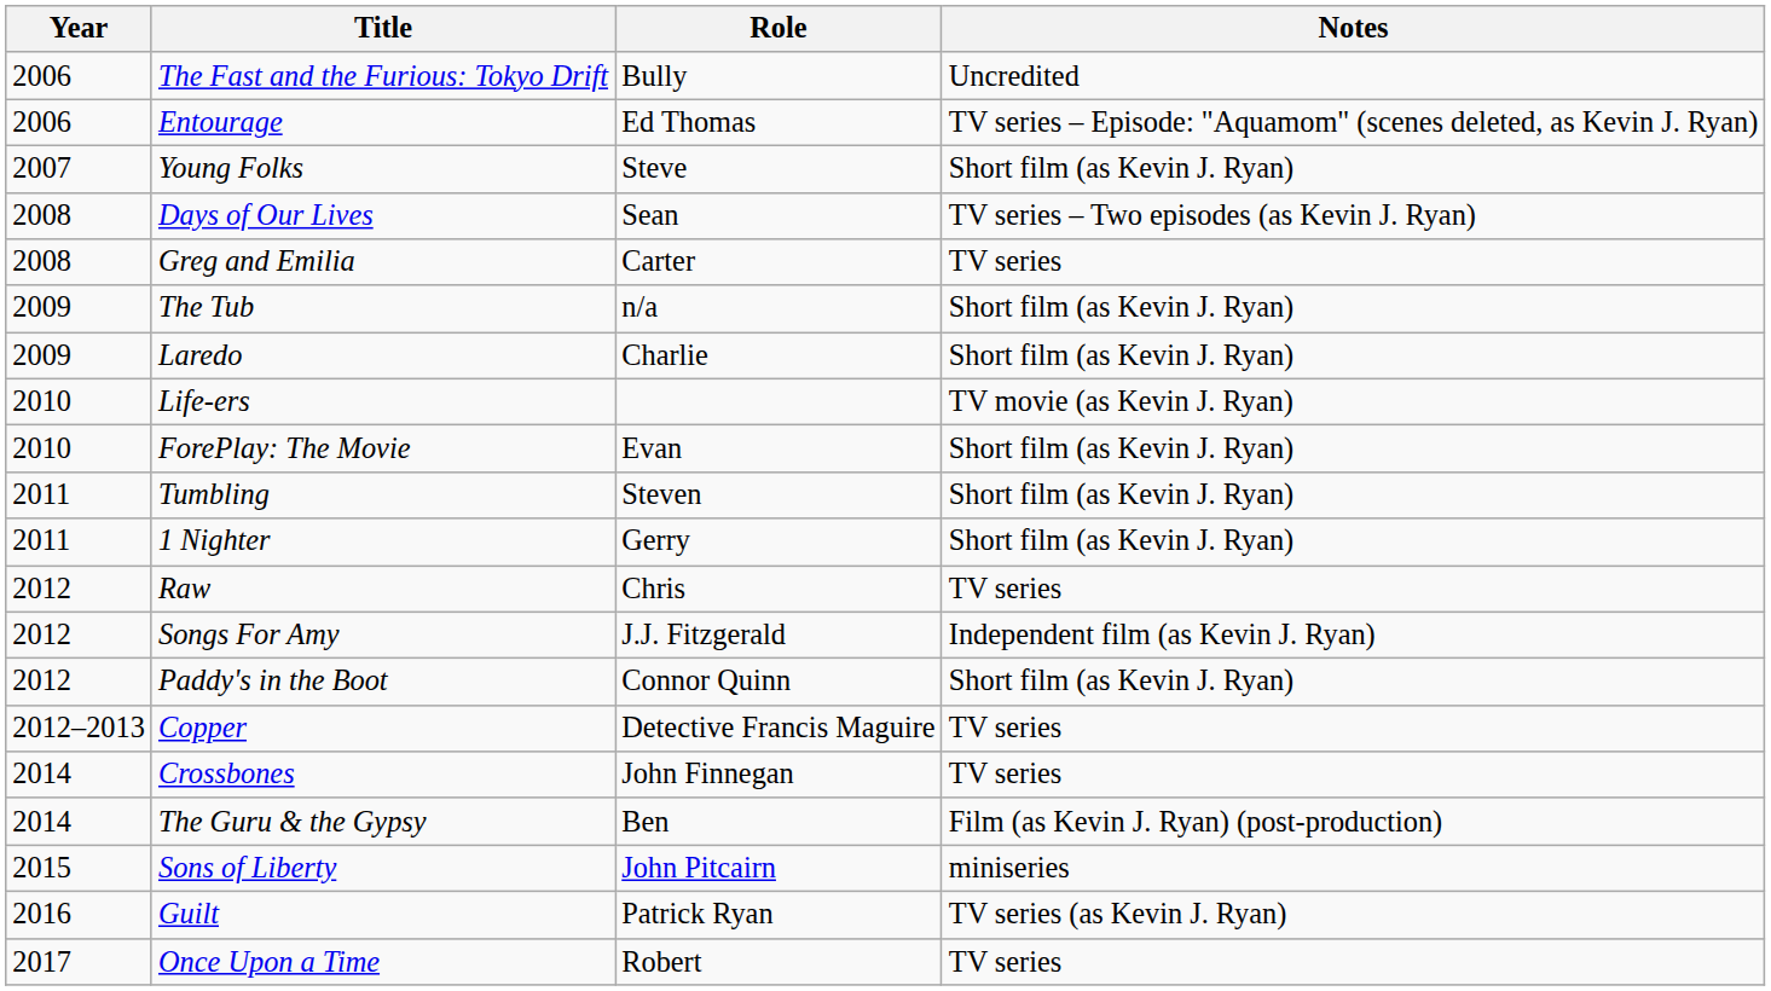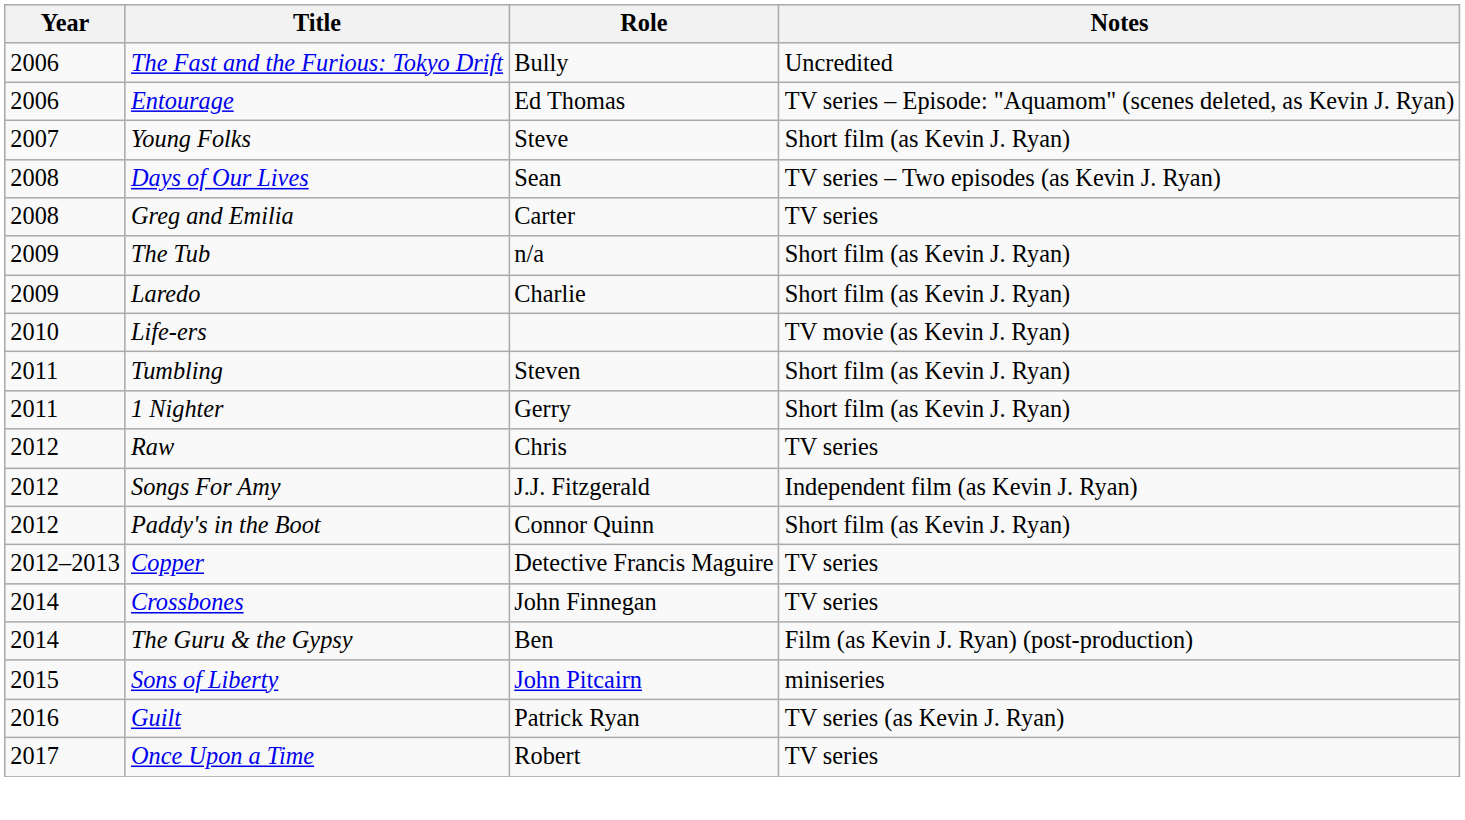 <table class = "wikitable sortable">
 <tr>
 <th>Year</th>
 <th>Title</th>
 <th>Role</th>
 <th class = "unsortable">Notes</th>
 </tr>
 <tr>
 <td>2006</td>
 <td><em><a href='#'>The Fast and the Furious: Tokyo Drift</a></em></td>
 <td>Bully</td>
 <td>Uncredited</td>
 </tr>
 <tr>
 <td>2006</td>
 <td><em><a href='#'>Entourage</a></em></td>
 <td>Ed Thomas</td>
 <td>TV series – Episode: "Aquamom" (scenes deleted, as Kevin J. Ryan)</td>
 </tr>
 <tr>
 <td>2007</td>
 <td><em>Young Folks</em></td>
 <td>Steve</td>
 <td>Short film (as Kevin J. Ryan)</td>
 </tr>
 <tr>
 <td>2008</td>
 <td><em><a href='#'>Days of Our Lives</a></em></td>
 <td>Sean</td>
 <td>TV series – Two episodes (as Kevin J. Ryan)</td>
 </tr>
 <tr>
 <td>2008</td>
 <td><em>Greg and Emilia</em></td>
 <td>Carter</td>
 <td>TV series</td>
 </tr>
 <tr>
 <td>2009</td>
 <td><em>The Tub</em></td>
 <td>n/a</td>
 <td>Short film (as Kevin J. Ryan)</td>
 </tr>
 <tr>
 <td>2009</td>
 <td><em>Laredo</em></td>
 <td>Charlie</td>
 <td>Short film (as Kevin J. Ryan)</td>
 </tr>
 <tr>
 <td>2010</td>
 <td><em>Life-ers</em></td>
 <td></td>
 <td>TV movie (as Kevin J. Ryan)</td>
-</tr>
-<tr>
-<td>2010</td>
-<td><em>ForePlay: The Movie</em></td>
-<td>Evan</td>
-<td>Short film (as Kevin J. Ryan)</td>
 </tr>
 <tr>
 <td>2011</td>
 <td><em>Tumbling</em></td>
 <td>Steven</td>
 <td>Short film (as Kevin J. Ryan)</td>
 </tr>
 <tr>
 <td>2011</td>
 <td><em>1 Nighter</em></td>
 <td>Gerry</td>
 <td>Short film (as Kevin J. Ryan)</td>
 </tr>
 <tr>
 <td>2012</td>
 <td><em>Raw</em></td>
 <td>Chris</td>
 <td>TV series</td>
 </tr>
 <tr>
 <td>2012</td>
 <td><em>Songs For Amy</em></td>
 <td>J.J. Fitzgerald</td>
 <td>Independent film (as Kevin J. Ryan)</td>
 </tr>
 <tr>
 <td>2012</td>
 <td><em>Paddy's in the Boot</em></td>
 <td>Connor Quinn</td>
 <td>Short film (as Kevin J. Ryan)</td>
 </tr>
 <tr>
 <td>2012–2013</td>
 <td><em><a href='#'>Copper</a></em></td>
 <td>Detective Francis Maguire</td>
 <td>TV series</td>
 </tr>
 <tr>
 <td>2014</td>
 <td><em><a href='#'>Crossbones</a></em></td>
 <td>John Finnegan</td>
 <td>TV series</td>
 </tr>
 <tr>
 <td>2014</td>
 <td><em>The Guru & the Gypsy</em></td>
 <td>Ben</td>
 <td>Film (as Kevin J. Ryan) (post-production)</td>
 </tr>
 <tr>
 <td>2015</td>
 <td><em><a href='#'>Sons of Liberty</a></em></td>
 <td><a href='#'>John Pitcairn</a></td>
 <td>miniseries</td>
 </tr>
 <tr>
 <td>2016</td>
 <td><em><a href='#'>Guilt</a></em></td>
 <td>Patrick Ryan</td>
 <td>TV series (as Kevin J. Ryan)</td>
 </tr>
 <tr>
 <td>2017</td>
 <td><em><a href='#'>Once Upon a Time</a></em></td>
 <td>Robert</td>
 <td>TV series</td>
 </tr>
 </table>
